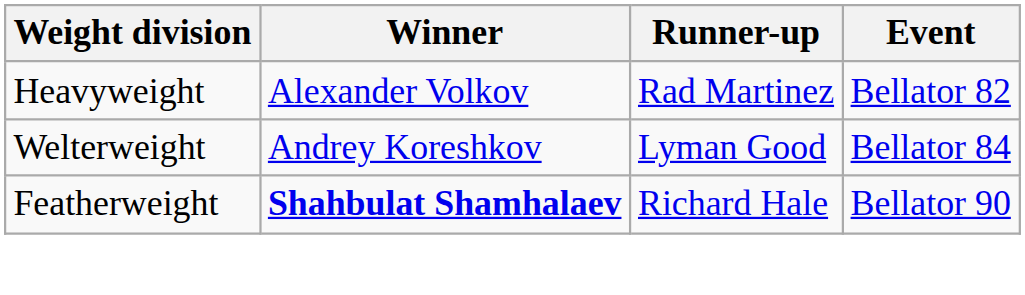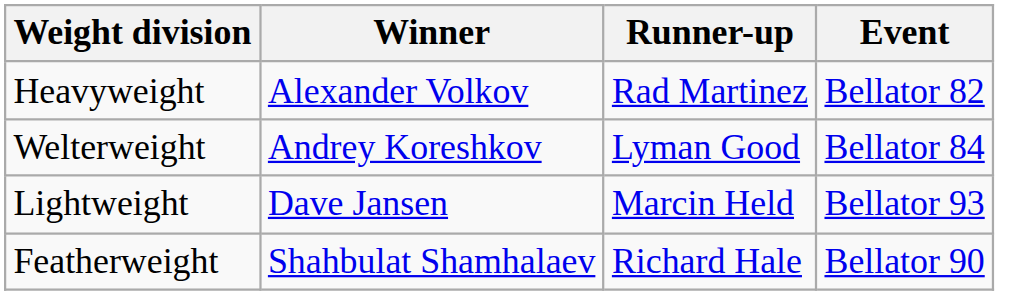 <table class="wikitable">
 <tr>
 <th>Weight division</th>
 <th>Winner</th>
 <th>Runner-up</th>
 <th>Event</th>
 </tr>
 <tr>
 <td>Heavyweight</td>
 <td><a href='#'>Alexander Volkov</a></td>
 <td><a href='#'>Rad Martinez</a></td>
 <td><a href='#'>Bellator 82</a></td>
 </tr>
 <tr>
 <td>Welterweight</td>
 <td><a href='#'>Andrey Koreshkov</a></td>
 <td><a href='#'>Lyman Good</a></td>
 <td><a href='#'>Bellator 84</a></td>
 </tr>
 <tr>
+<td>Lightweight</td>
+<td><a href='#'>Dave Jansen</a></td>
+<td><a href='#'>Marcin Held</a></td>
+<td><a href='#'>Bellator 93</a></td>
+</tr>
+<tr>
 <td>Featherweight</td>
-<td><strong><a href='#'>Shahbulat Shamhalaev</a></strong></td>
+<td><a href='#'>Shahbulat Shamhalaev</a></td>
 <td><a href='#'>Richard Hale</a></td>
 <td><a href='#'>Bellator 90</a></td>
 </tr>
 </table>
